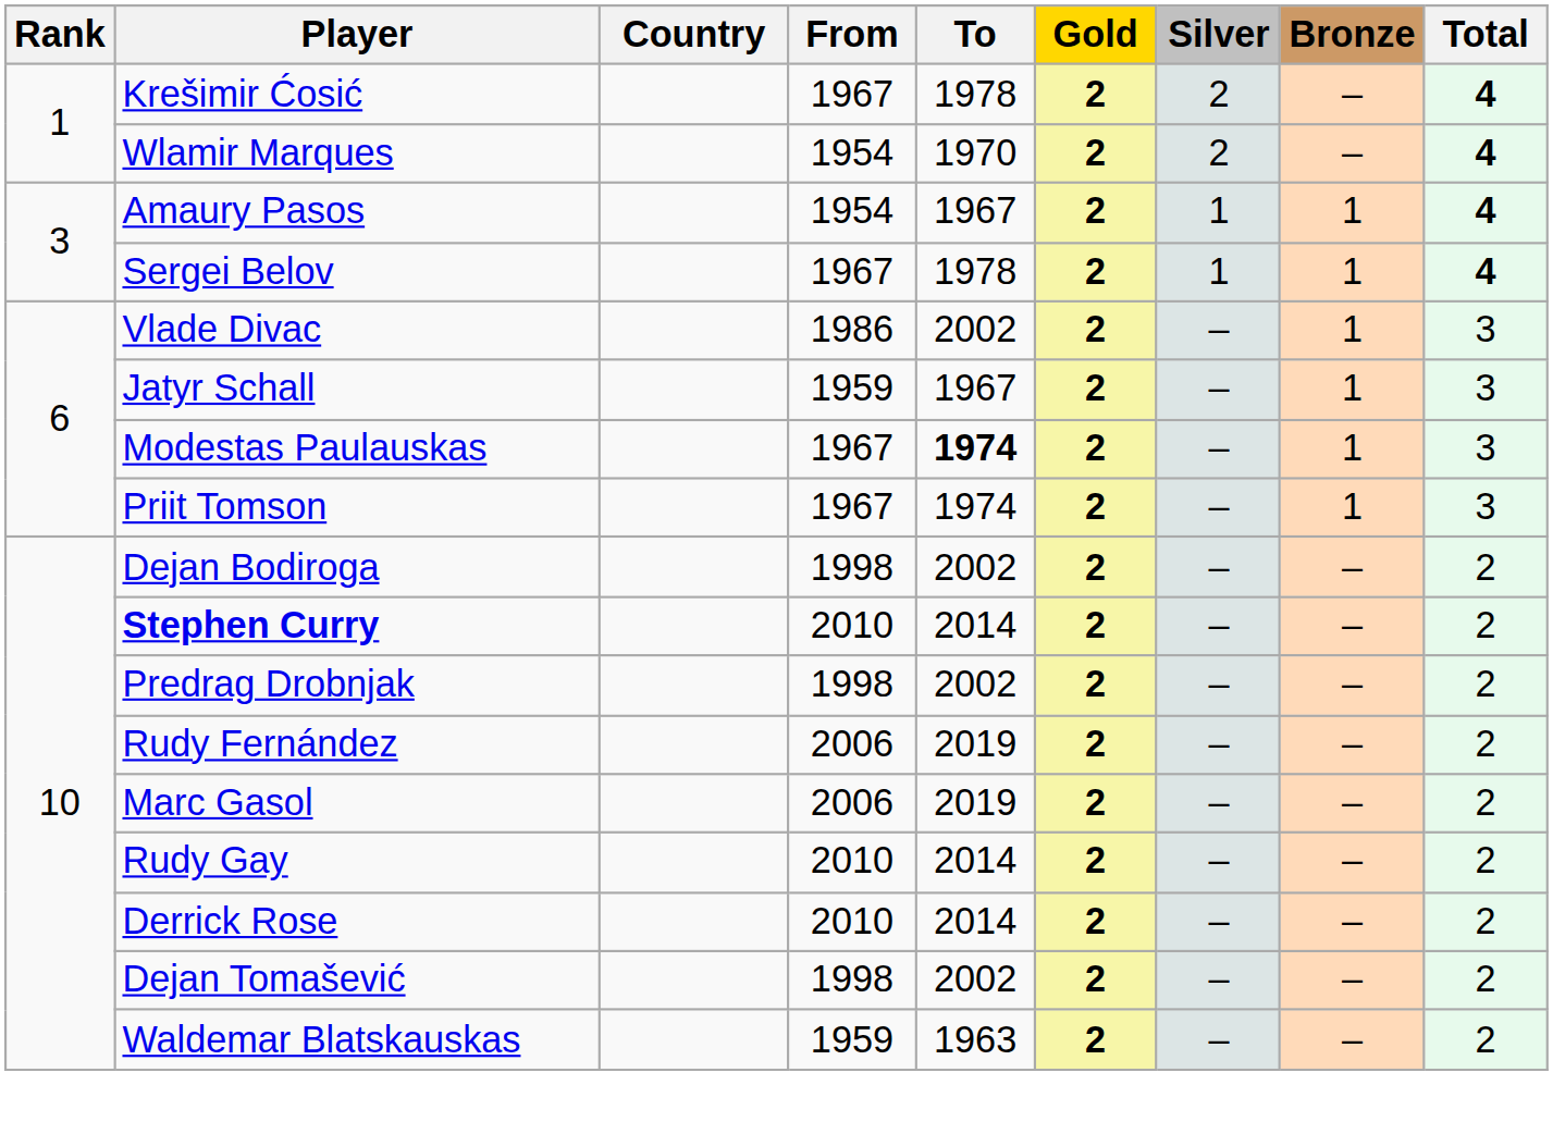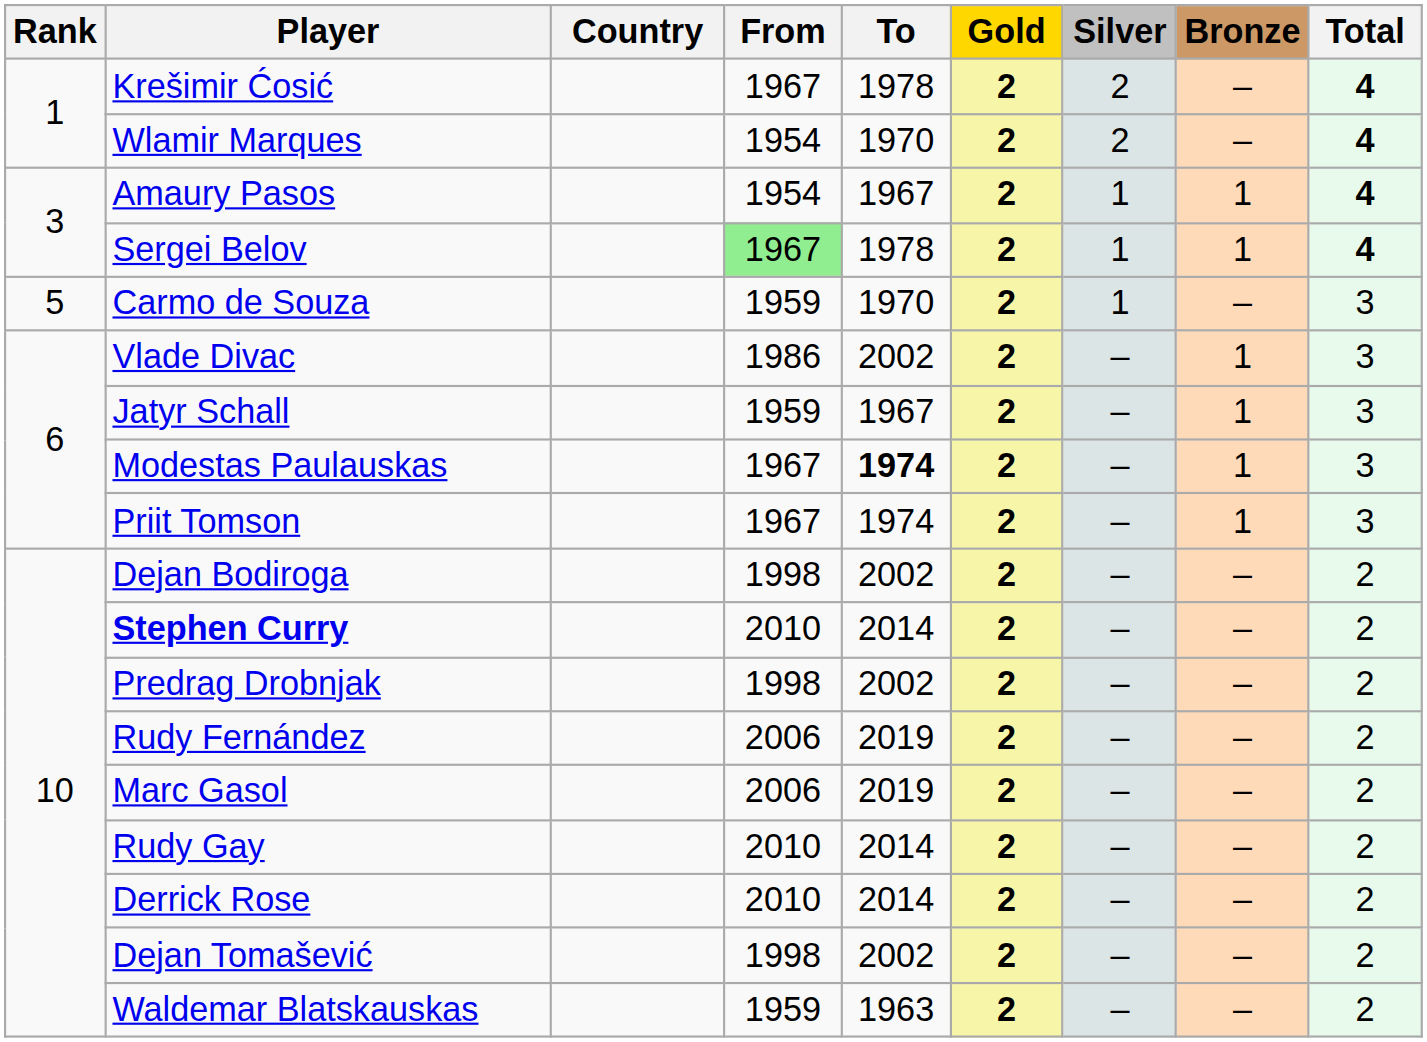 <table class="wikitable plainrowheaders" width=75% style="text-align:center;">
 <tr style="background-color:#EDEDED;">
 <th class="hintergrundfarbe5" style="width:1em">Rank</th>
 <th class="hintergrundfarbe5">Player</th>
 <th class="hintergrundfarbe5">Country</th>
 <th class="hintergrundfarbe5">From</th>
 <th class="hintergrundfarbe5">To</th>
 <th style="background:    gold; width:8%">Gold</th>
 <th style="background:  silver; width:8%">Silver</th>
 <th style="background: #CC9966; width:8%">Bronze</th>
 <th class="hintergrundfarbe5" style="width:8%">Total</th>
 </tr>
 <tr>
 <td rowspan="2">1</td>
 <td align="left"><a href='#'>Krešimir Ćosić</a></td>
 <td align="left"></td>
 <td>1967</td>
 <td>1978</td>
 <td bgcolor="#F7F6A8"><strong>2</strong></td>
 <td bgcolor="#DCE5E5">2</td>
 <td bgcolor="#FFDAB9">–</td>
 <td bgcolor="#E7FAEC"><strong>4</strong></td>
 </tr>
 <tr align="center">
 <td align="left"><a href='#'>Wlamir Marques</a></td>
 <td align="left"></td>
 <td>1954</td>
 <td>1970</td>
 <td bgcolor="#F7F6A8"><strong>2</strong></td>
 <td bgcolor="#DCE5E5">2</td>
 <td bgcolor="#FFDAB9">–</td>
 <td bgcolor="#E7FAEC"><strong>4</strong></td>
 </tr>
 <tr align="center">
 <td rowspan="2">3</td>
 <td align="left"><a href='#'>Amaury Pasos</a></td>
 <td align="left"></td>
 <td>1954</td>
 <td>1967</td>
 <td bgcolor="#F7F6A8"><strong>2</strong></td>
 <td bgcolor="#DCE5E5">1</td>
 <td bgcolor="#FFDAB9">1</td>
 <td bgcolor="#E7FAEC"><strong>4</strong></td>
 </tr>
 <tr align="center">
 <td align="left"><a href='#'>Sergei Belov</a></td>
 <td align="left"></td>
-<td>1967</td>
+<td style="background: lightgreen;">1967</td>
 <td>1978</td>
 <td bgcolor="#F7F6A8"><strong>2</strong></td>
 <td bgcolor="#DCE5E5">1</td>
 <td bgcolor="#FFDAB9">1</td>
 <td bgcolor="#E7FAEC"><strong>4</strong></td>
+</tr>
+<tr align="center">
+<td>5</td>
+<td align="left"><a href='#'>Carmo de Souza</a></td>
+<td align="left"></td>
+<td>1959</td>
+<td>1970</td>
+<td bgcolor="#F7F6A8"><strong>2</strong></td>
+<td bgcolor="#DCE5E5">1</td>
+<td bgcolor="#FFDAB9">–</td>
+<td bgcolor="#E7FAEC">3</td>
 </tr>
 <tr align="center">
 <td rowspan="4">6</td>
 <td align="left"><a href='#'>Vlade Divac</a></td>
 <td align="left"> <br> </td>
 <td>1986</td>
 <td>2002</td>
 <td bgcolor="#F7F6A8"><strong>2</strong></td>
 <td bgcolor="#DCE5E5">–</td>
 <td bgcolor="#FFDAB9">1</td>
 <td bgcolor="#E7FAEC">3</td>
 </tr>
 <tr align="center">
 <td align="left"><a href='#'>Jatyr Schall</a></td>
 <td align="left"></td>
 <td>1959</td>
 <td>1967</td>
 <td bgcolor="#F7F6A8"><strong>2</strong></td>
 <td bgcolor="#DCE5E5">–</td>
 <td bgcolor="#FFDAB9">1</td>
 <td bgcolor="#E7FAEC">3</td>
 </tr>
 <tr align="center">
 <td align="left"><a href='#'>Modestas Paulauskas</a></td>
 <td align="left"></td>
 <td>1967</td>
 <td><strong>1974</strong></td>
 <td bgcolor="#F7F6A8"><strong>2</strong></td>
 <td bgcolor="#DCE5E5">–</td>
 <td bgcolor="#FFDAB9">1</td>
 <td bgcolor="#E7FAEC">3</td>
 </tr>
 <tr align="center">
 <td align="left"><a href='#'>Priit Tomson</a></td>
 <td align="left"></td>
 <td>1967</td>
 <td>1974</td>
 <td bgcolor="#F7F6A8"><strong>2</strong></td>
 <td bgcolor="#DCE5E5">–</td>
 <td bgcolor="#FFDAB9">1</td>
 <td bgcolor="#E7FAEC">3</td>
 </tr>
 <tr align="center">
 <td rowspan="9">10</td>
 <td align="left"><a href='#'>Dejan Bodiroga</a></td>
 <td align="left"></td>
 <td>1998</td>
 <td>2002</td>
 <td bgcolor="#F7F6A8"><strong>2</strong></td>
 <td bgcolor="#DCE5E5">–</td>
 <td bgcolor="#FFDAB9">–</td>
 <td bgcolor="#E7FAEC">2</td>
 </tr>
 <tr align="center">
 <td align="left"><strong><a href='#'>Stephen Curry</a></strong></td>
 <td align="left"></td>
 <td>2010</td>
 <td>2014</td>
 <td bgcolor="#F7F6A8"><strong>2</strong></td>
 <td bgcolor="#DCE5E5">–</td>
 <td bgcolor="#FFDAB9">–</td>
 <td bgcolor="#E7FAEC">2</td>
 </tr>
 <tr align="center">
 <td align="left"><a href='#'>Predrag Drobnjak</a></td>
 <td align="left"></td>
 <td>1998</td>
 <td>2002</td>
 <td bgcolor="#F7F6A8"><strong>2</strong></td>
 <td bgcolor="#DCE5E5">–</td>
 <td bgcolor="#FFDAB9">–</td>
 <td bgcolor="#E7FAEC">2</td>
 </tr>
 <tr align="center">
 <td align="left"><a href='#'>Rudy Fernández</a></td>
 <td align="left"></td>
 <td>2006</td>
 <td>2019</td>
 <td bgcolor="#F7F6A8"><strong>2</strong></td>
 <td bgcolor="#DCE5E5">–</td>
 <td bgcolor="#FFDAB9">–</td>
 <td bgcolor="#E7FAEC">2</td>
 </tr>
 <tr align="center">
 <td align="left"><a href='#'>Marc Gasol</a></td>
 <td align="left"></td>
 <td>2006</td>
 <td>2019</td>
 <td bgcolor="#F7F6A8"><strong>2</strong></td>
 <td bgcolor="#DCE5E5">–</td>
 <td bgcolor="#FFDAB9">–</td>
 <td bgcolor="#E7FAEC">2</td>
 </tr>
 <tr align="center">
 <td align="left"><a href='#'>Rudy Gay</a></td>
 <td align="left"></td>
 <td>2010</td>
 <td>2014</td>
 <td bgcolor="#F7F6A8"><strong>2</strong></td>
 <td bgcolor="#DCE5E5">–</td>
 <td bgcolor="#FFDAB9">–</td>
 <td bgcolor="#E7FAEC">2</td>
 </tr>
 <tr align="center">
 <td align="left"><a href='#'>Derrick Rose</a></td>
 <td align="left"></td>
 <td>2010</td>
 <td>2014</td>
 <td bgcolor="#F7F6A8"><strong>2</strong></td>
 <td bgcolor="#DCE5E5">–</td>
 <td bgcolor="#FFDAB9">–</td>
 <td bgcolor="#E7FAEC">2</td>
 </tr>
 <tr align="center">
 <td align="left"><a href='#'>Dejan Tomašević</a></td>
 <td align="left"></td>
 <td>1998</td>
 <td>2002</td>
 <td bgcolor="#F7F6A8"><strong>2</strong></td>
 <td bgcolor="#DCE5E5">–</td>
 <td bgcolor="#FFDAB9">–</td>
 <td bgcolor="#E7FAEC">2</td>
 </tr>
 <tr align="center">
 <td align="left"><a href='#'>Waldemar Blatskauskas</a></td>
 <td align="left"></td>
 <td>1959</td>
 <td>1963</td>
 <td bgcolor="#F7F6A8"><strong>2</strong></td>
 <td bgcolor="#DCE5E5">–</td>
 <td bgcolor="#FFDAB9">–</td>
 <td bgcolor="#E7FAEC">2</td>
 </tr>
 </table>
